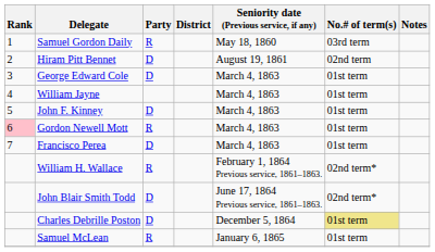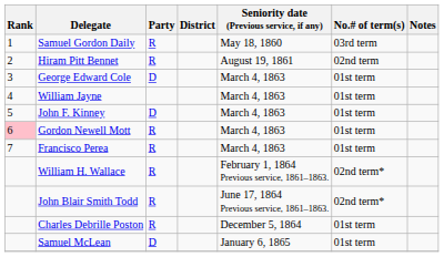 <table class="wikitable sortable">
 <tr valign=bottom>
 <th>Rank</th>
 <th>Delegate</th>
 <th>Party</th>
 <th>District</th>
 <th>Seniority date<br><small>(Previous service, if any)</small><br></th>
 <th>No.# of term(s)</th>
 <th>Notes</th>
 </tr>
 <tr>
 <td>1</td>
 <td><a href='#'>Samuel Gordon Daily</a></td>
 <td><a href='#'>R</a></td>
 <td></td>
 <td>May 18, 1860</td>
 <td>03rd term</td>
 <td></td>
 </tr>
 <tr>
 <td>2</td>
 <td><a href='#'>Hiram Pitt Bennet</a></td>
-<td><a href='#'>D</a></td>
+<td><a href='#'>R</a></td>
 <td></td>
 <td>August 19, 1861</td>
 <td>02nd term</td>
 <td></td>
 </tr>
 <tr>
 <td>3</td>
 <td><a href='#'>George Edward Cole</a></td>
 <td><a href='#'>D</a></td>
 <td></td>
 <td>March 4, 1863</td>
 <td>01st term</td>
 <td></td>
 </tr>
 <tr>
 <td>4</td>
 <td><a href='#'>William Jayne</a></td>
 <td></td>
 <td></td>
 <td>March 4, 1863</td>
 <td>01st term</td>
 <td></td>
 </tr>
 <tr>
 <td>5</td>
 <td><a href='#'>John F. Kinney</a></td>
 <td><a href='#'>D</a></td>
 <td></td>
 <td>March 4, 1863</td>
 <td>01st term</td>
 <td></td>
 </tr>
 <tr>
 <td style="background: pink;">6</td>
 <td><a href='#'>Gordon Newell Mott</a></td>
 <td><a href='#'>R</a></td>
 <td></td>
 <td>March 4, 1863</td>
 <td>01st term</td>
 <td></td>
 </tr>
 <tr>
 <td>7</td>
 <td><a href='#'>Francisco Perea</a></td>
-<td><a href='#'>D</a></td>
+<td><a href='#'>R</a></td>
 <td></td>
 <td>March 4, 1863</td>
 <td>01st term</td>
 <td></td>
 </tr>
 <tr>
 <td></td>
 <td><a href='#'>William H. Wallace</a></td>
 <td><a href='#'>R</a></td>
 <td></td>
 <td>February 1, 1864<br><small>Previous service, 1861–1863. </small></td>
 <td>02nd term*</td>
 <td></td>
 </tr>
 <tr>
 <td></td>
 <td><a href='#'>John Blair Smith Todd</a></td>
-<td><a href='#'>D</a></td>
+<td><a href='#'>R</a></td>
 <td></td>
 <td>June 17, 1864<br><small>Previous service, 1861–1863. </small></td>
 <td>02nd term*</td>
 <td></td>
 </tr>
 <tr>
 <td></td>
 <td><a href='#'>Charles Debrille Poston</a></td>
-<td><a href='#'>D</a></td>
+<td><a href='#'>R</a></td>
 <td></td>
 <td>December 5, 1864</td>
-<td style="background: khaki;">01st term</td>
+<td>01st term</td>
 <td></td>
 </tr>
 <tr>
 <td></td>
 <td><a href='#'>Samuel McLean</a></td>
-<td><a href='#'>R</a></td>
+<td><a href='#'>D</a></td>
 <td></td>
 <td>January 6, 1865</td>
 <td>01st term</td>
 <td></td>
 </tr>
 <tr>
 </tr>
 </table>
